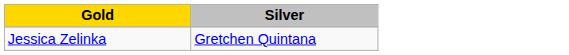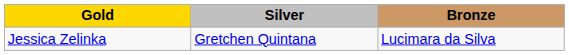 <table class="wikitable" style="text-align:left">
 <tr align="center">
 <td width=200 bgcolor=gold><strong>Gold</strong></td>
 <td width=200 bgcolor=silver><strong>Silver</strong></td>
+<td width=200 bgcolor=CC9966><strong>Bronze</strong></td>
 </tr>
 <tr>
 <td><a href='#'>Jessica Zelinka</a><br><em></em></td>
 <td><a href='#'>Gretchen Quintana</a><br><em></em></td>
+<td><a href='#'>Lucimara da Silva</a><br><em></em></td>
 </tr>
 </table>
